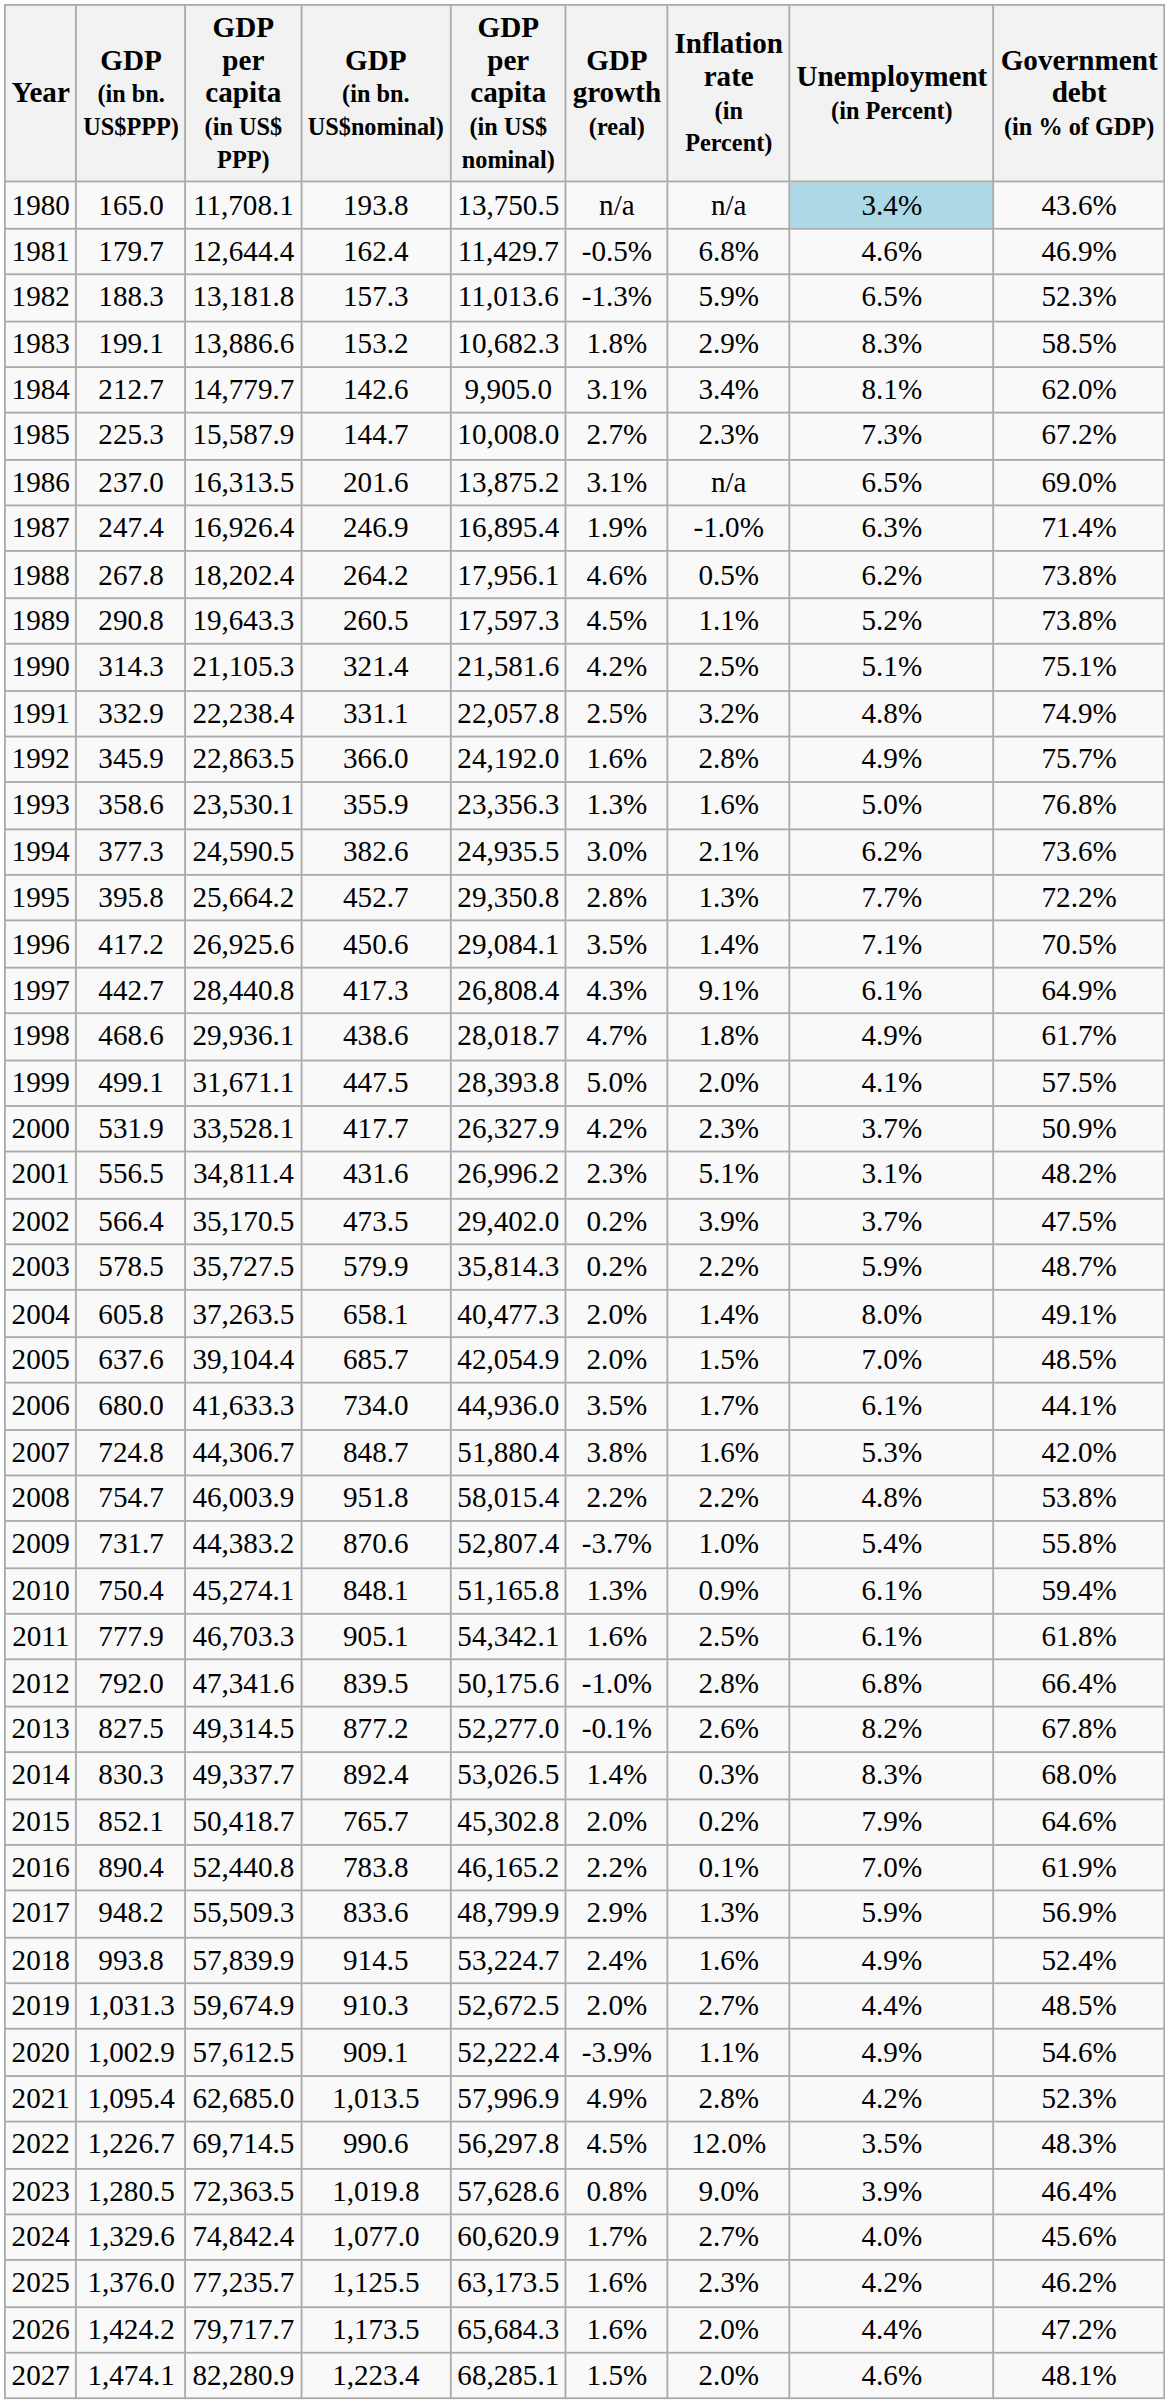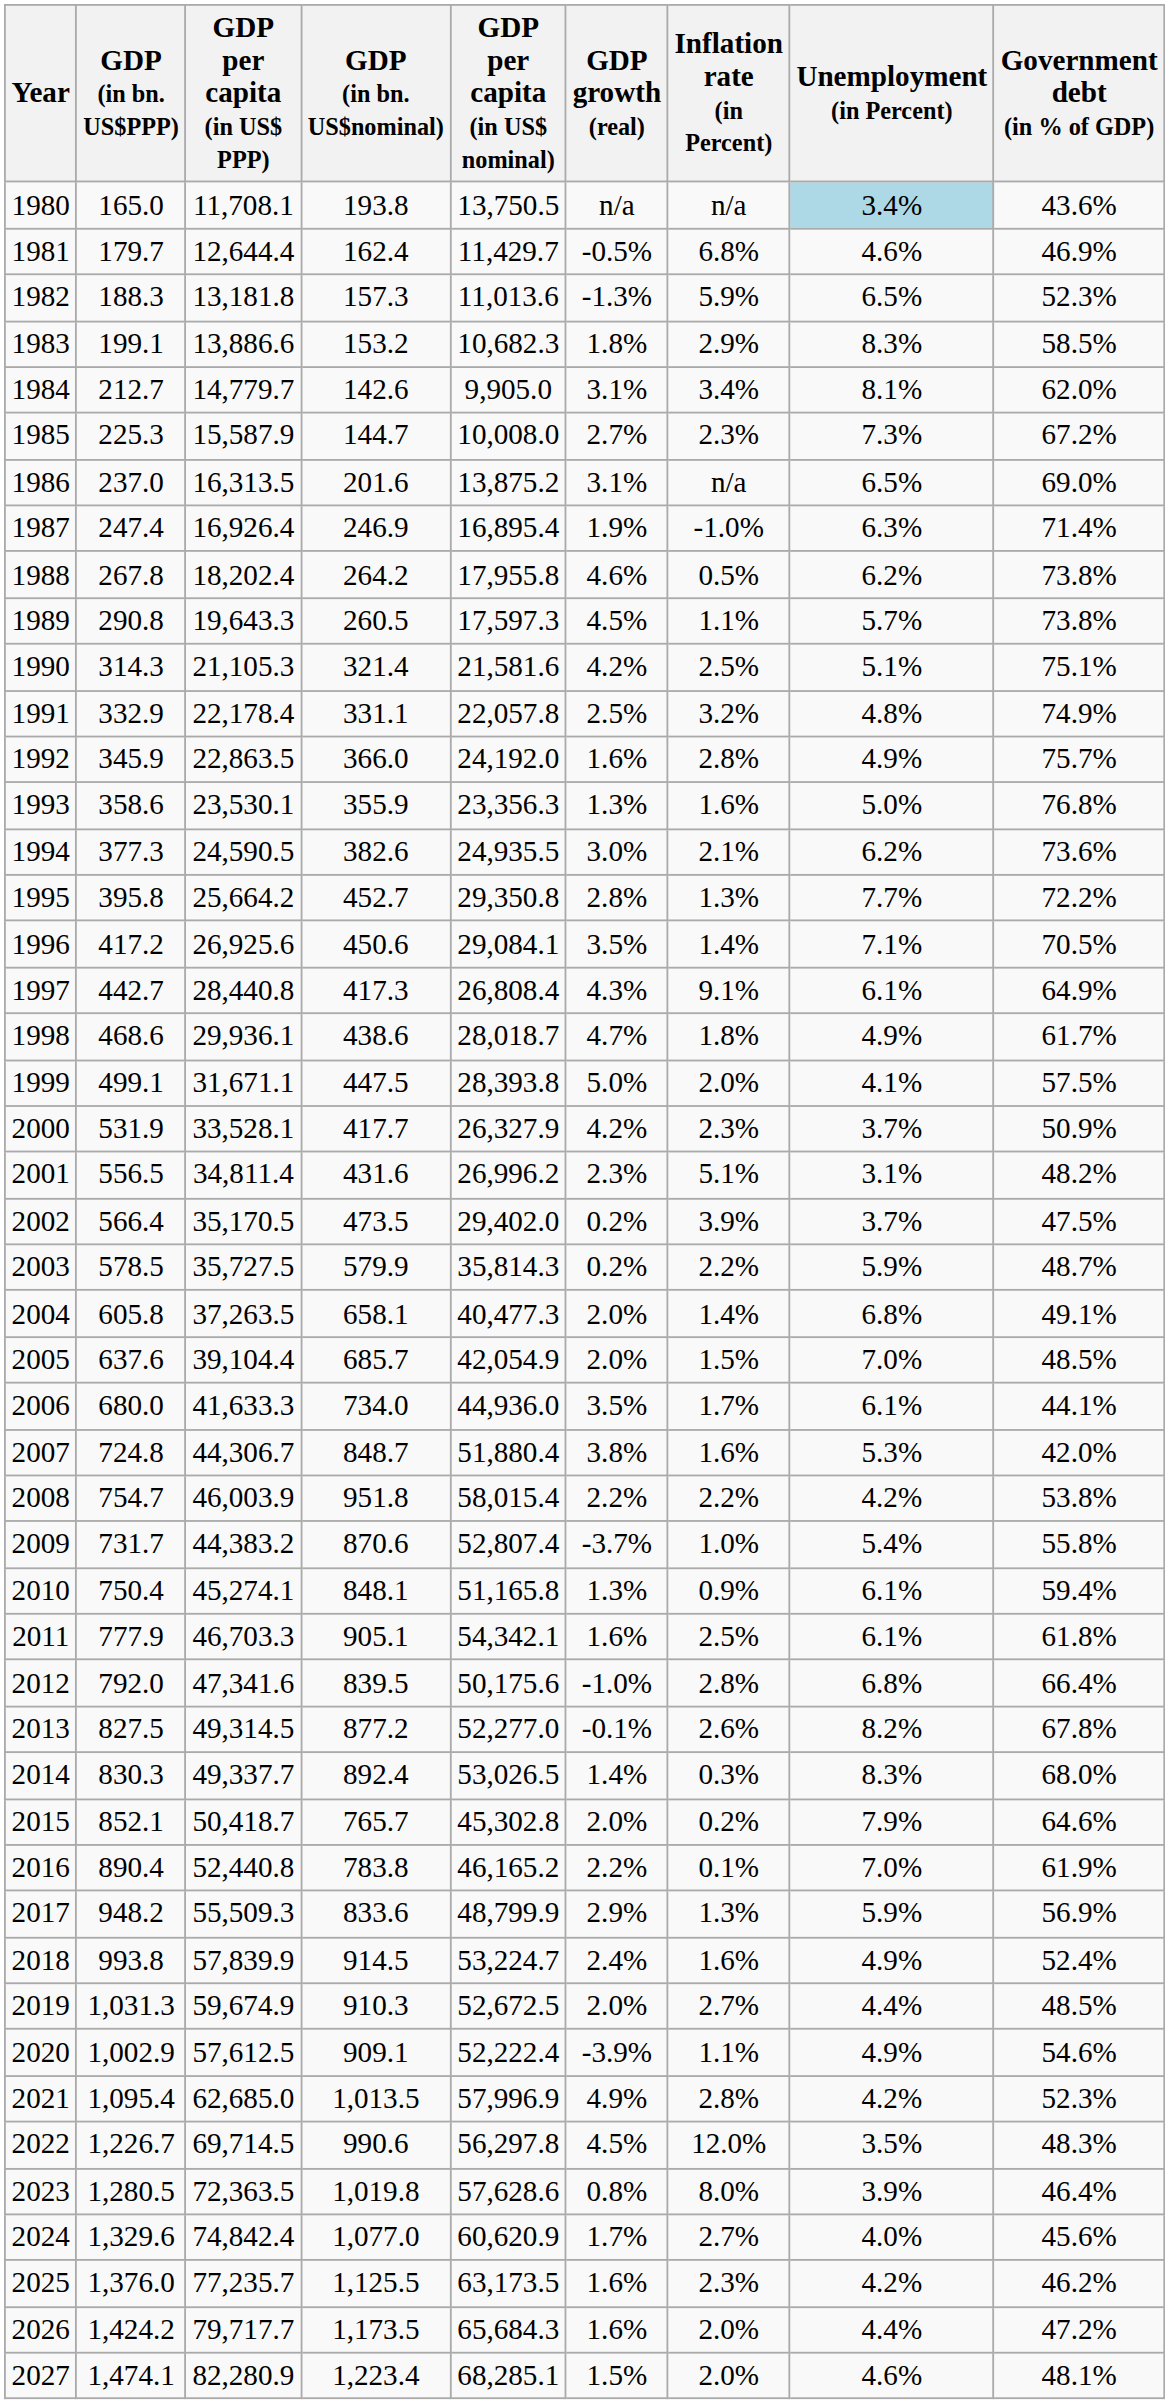 <table class="wikitable sortable sticky-header" style="text-align:center;">
 <tr>
 <th>Year</th>
 <th>GDP<br><small>(in bn. US$PPP)</small></th>
 <th>GDP per capita<br><small>(in US$ PPP)</small></th>
 <th>GDP<br><small>(in bn. US$nominal)</small></th>
 <th>GDP per capita<br><small>(in US$ nominal)</small></th>
 <th>GDP growth<br><small>(real)</small></th>
 <th>Inflation rate<br><small>(in Percent)</small></th>
 <th>Unemployment<br><small>(in Percent)</small></th>
 <th>Government debt<br><small>(in % of GDP)</small></th>
 </tr>
 <tr>
 <td>1980</td>
 <td>165.0</td>
 <td>11,708.1</td>
 <td>193.8</td>
 <td>13,750.5</td>
 <td>n/a</td>
 <td>n/a</td>
 <td style="background: lightblue;">3.4%</td>
 <td>43.6%</td>
 </tr>
 <tr>
 <td>1981</td>
 <td>179.7</td>
 <td>12,644.4</td>
 <td>162.4</td>
 <td>11,429.7</td>
 <td>-0.5%</td>
 <td>6.8%</td>
 <td>4.6%</td>
 <td>46.9%</td>
 </tr>
 <tr>
 <td>1982</td>
 <td>188.3</td>
 <td>13,181.8</td>
 <td>157.3</td>
 <td>11,013.6</td>
 <td>-1.3%</td>
 <td>5.9%</td>
 <td>6.5%</td>
 <td>52.3%</td>
 </tr>
 <tr>
 <td>1983</td>
 <td>199.1</td>
 <td>13,886.6</td>
 <td>153.2</td>
 <td>10,682.3</td>
 <td>1.8%</td>
 <td>2.9%</td>
 <td>8.3%</td>
 <td>58.5%</td>
 </tr>
 <tr>
 <td>1984</td>
 <td>212.7</td>
 <td>14,779.7</td>
 <td>142.6</td>
 <td>9,905.0</td>
 <td>3.1%</td>
 <td>3.4%</td>
 <td>8.1%</td>
 <td>62.0%</td>
 </tr>
 <tr>
 <td>1985</td>
 <td>225.3</td>
 <td>15,587.9</td>
 <td>144.7</td>
 <td>10,008.0</td>
 <td>2.7%</td>
 <td>2.3%</td>
 <td>7.3%</td>
 <td>67.2%</td>
 </tr>
 <tr>
 <td>1986</td>
 <td>237.0</td>
 <td>16,313.5</td>
 <td>201.6</td>
 <td>13,875.2</td>
 <td>3.1%</td>
 <td>n/a</td>
 <td>6.5%</td>
 <td>69.0%</td>
 </tr>
 <tr>
 <td>1987</td>
 <td>247.4</td>
 <td>16,926.4</td>
 <td>246.9</td>
 <td>16,895.4</td>
 <td>1.9%</td>
 <td>-1.0%</td>
 <td>6.3%</td>
 <td>71.4%</td>
 </tr>
 <tr>
 <td>1988</td>
 <td>267.8</td>
 <td>18,202.4</td>
 <td>264.2</td>
-<td>17,956.1</td>
+<td>17,955.8</td>
 <td>4.6%</td>
 <td>0.5%</td>
 <td>6.2%</td>
 <td>73.8%</td>
 </tr>
 <tr>
 <td>1989</td>
 <td>290.8</td>
 <td>19,643.3</td>
 <td>260.5</td>
 <td>17,597.3</td>
 <td>4.5%</td>
 <td>1.1%</td>
-<td>5.2%</td>
+<td>5.7%</td>
 <td>73.8%</td>
 </tr>
 <tr>
 <td>1990</td>
 <td>314.3</td>
 <td>21,105.3</td>
 <td>321.4</td>
 <td>21,581.6</td>
 <td>4.2%</td>
 <td>2.5%</td>
 <td>5.1%</td>
 <td>75.1%</td>
 </tr>
 <tr>
 <td>1991</td>
 <td>332.9</td>
-<td>22,238.4</td>
+<td>22,178.4</td>
 <td>331.1</td>
 <td>22,057.8</td>
 <td>2.5%</td>
 <td>3.2%</td>
 <td>4.8%</td>
 <td>74.9%</td>
 </tr>
 <tr>
 <td>1992</td>
 <td>345.9</td>
 <td>22,863.5</td>
 <td>366.0</td>
 <td>24,192.0</td>
 <td>1.6%</td>
 <td>2.8%</td>
 <td>4.9%</td>
 <td>75.7%</td>
 </tr>
 <tr>
 <td>1993</td>
 <td>358.6</td>
 <td>23,530.1</td>
 <td>355.9</td>
 <td>23,356.3</td>
 <td>1.3%</td>
 <td>1.6%</td>
 <td>5.0%</td>
 <td>76.8%</td>
 </tr>
 <tr>
 <td>1994</td>
 <td>377.3</td>
 <td>24,590.5</td>
 <td>382.6</td>
 <td>24,935.5</td>
 <td>3.0%</td>
 <td>2.1%</td>
 <td>6.2%</td>
 <td>73.6%</td>
 </tr>
 <tr>
 <td>1995</td>
 <td>395.8</td>
 <td>25,664.2</td>
 <td>452.7</td>
 <td>29,350.8</td>
 <td>2.8%</td>
 <td>1.3%</td>
 <td>7.7%</td>
 <td>72.2%</td>
 </tr>
 <tr>
 <td>1996</td>
 <td>417.2</td>
 <td>26,925.6</td>
 <td>450.6</td>
 <td>29,084.1</td>
 <td>3.5%</td>
 <td>1.4%</td>
 <td>7.1%</td>
 <td>70.5%</td>
 </tr>
 <tr>
 <td>1997</td>
 <td>442.7</td>
 <td>28,440.8</td>
 <td>417.3</td>
 <td>26,808.4</td>
 <td>4.3%</td>
 <td>9.1%</td>
 <td>6.1%</td>
 <td>64.9%</td>
 </tr>
 <tr>
 <td>1998</td>
 <td>468.6</td>
 <td>29,936.1</td>
 <td>438.6</td>
 <td>28,018.7</td>
 <td>4.7%</td>
 <td>1.8%</td>
 <td>4.9%</td>
 <td>61.7%</td>
 </tr>
 <tr>
 <td>1999</td>
 <td>499.1</td>
 <td>31,671.1</td>
 <td>447.5</td>
 <td>28,393.8</td>
 <td>5.0%</td>
 <td>2.0%</td>
 <td>4.1%</td>
 <td>57.5%</td>
 </tr>
 <tr>
 <td>2000</td>
 <td>531.9</td>
 <td>33,528.1</td>
 <td>417.7</td>
 <td>26,327.9</td>
 <td>4.2%</td>
 <td>2.3%</td>
 <td>3.7%</td>
 <td>50.9%</td>
 </tr>
 <tr>
 <td>2001</td>
 <td>556.5</td>
 <td>34,811.4</td>
 <td>431.6</td>
 <td>26,996.2</td>
 <td>2.3%</td>
 <td>5.1%</td>
 <td>3.1%</td>
 <td>48.2%</td>
 </tr>
 <tr>
 <td>2002</td>
 <td>566.4</td>
 <td>35,170.5</td>
 <td>473.5</td>
 <td>29,402.0</td>
 <td>0.2%</td>
 <td>3.9%</td>
 <td>3.7%</td>
 <td>47.5%</td>
 </tr>
 <tr>
 <td>2003</td>
 <td>578.5</td>
 <td>35,727.5</td>
 <td>579.9</td>
 <td>35,814.3</td>
 <td>0.2%</td>
 <td>2.2%</td>
 <td>5.9%</td>
 <td>48.7%</td>
 </tr>
 <tr>
 <td>2004</td>
 <td>605.8</td>
 <td>37,263.5</td>
 <td>658.1</td>
 <td>40,477.3</td>
 <td>2.0%</td>
 <td>1.4%</td>
-<td>8.0%</td>
+<td>6.8%</td>
 <td>49.1%</td>
 </tr>
 <tr>
 <td>2005</td>
 <td>637.6</td>
 <td>39,104.4</td>
 <td>685.7</td>
 <td>42,054.9</td>
 <td>2.0%</td>
 <td>1.5%</td>
 <td>7.0%</td>
 <td>48.5%</td>
 </tr>
 <tr>
 <td>2006</td>
 <td>680.0</td>
 <td>41,633.3</td>
 <td>734.0</td>
 <td>44,936.0</td>
 <td>3.5%</td>
 <td>1.7%</td>
 <td>6.1%</td>
 <td>44.1%</td>
 </tr>
 <tr>
 <td>2007</td>
 <td>724.8</td>
 <td>44,306.7</td>
 <td>848.7</td>
 <td>51,880.4</td>
 <td>3.8%</td>
 <td>1.6%</td>
 <td>5.3%</td>
 <td>42.0%</td>
 </tr>
 <tr>
 <td>2008</td>
 <td>754.7</td>
 <td>46,003.9</td>
 <td>951.8</td>
 <td>58,015.4</td>
 <td>2.2%</td>
 <td>2.2%</td>
-<td>4.8%</td>
+<td>4.2%</td>
 <td>53.8%</td>
 </tr>
 <tr>
 <td>2009</td>
 <td>731.7</td>
 <td>44,383.2</td>
 <td>870.6</td>
 <td>52,807.4</td>
 <td>-3.7%</td>
 <td>1.0%</td>
 <td>5.4%</td>
 <td>55.8%</td>
 </tr>
 <tr>
 <td>2010</td>
 <td>750.4</td>
 <td>45,274.1</td>
 <td>848.1</td>
 <td>51,165.8</td>
 <td>1.3%</td>
 <td>0.9%</td>
 <td>6.1%</td>
 <td>59.4%</td>
 </tr>
 <tr>
 <td>2011</td>
 <td>777.9</td>
 <td>46,703.3</td>
 <td>905.1</td>
 <td>54,342.1</td>
 <td>1.6%</td>
 <td>2.5%</td>
 <td>6.1%</td>
 <td>61.8%</td>
 </tr>
 <tr>
 <td>2012</td>
 <td>792.0</td>
 <td>47,341.6</td>
 <td>839.5</td>
 <td>50,175.6</td>
 <td>-1.0%</td>
 <td>2.8%</td>
 <td>6.8%</td>
 <td>66.4%</td>
 </tr>
 <tr>
 <td>2013</td>
 <td>827.5</td>
 <td>49,314.5</td>
 <td>877.2</td>
 <td>52,277.0</td>
 <td>-0.1%</td>
 <td>2.6%</td>
 <td>8.2%</td>
 <td>67.8%</td>
 </tr>
 <tr>
 <td>2014</td>
 <td>830.3</td>
 <td>49,337.7</td>
 <td>892.4</td>
 <td>53,026.5</td>
 <td>1.4%</td>
 <td>0.3%</td>
 <td>8.3%</td>
 <td>68.0%</td>
 </tr>
 <tr>
 <td>2015</td>
 <td>852.1</td>
 <td>50,418.7</td>
 <td>765.7</td>
 <td>45,302.8</td>
 <td>2.0%</td>
 <td>0.2%</td>
 <td>7.9%</td>
 <td>64.6%</td>
 </tr>
 <tr>
 <td>2016</td>
 <td>890.4</td>
 <td>52,440.8</td>
 <td>783.8</td>
 <td>46,165.2</td>
 <td>2.2%</td>
 <td>0.1%</td>
 <td>7.0%</td>
 <td>61.9%</td>
 </tr>
 <tr>
 <td>2017</td>
 <td>948.2</td>
 <td>55,509.3</td>
 <td>833.6</td>
 <td>48,799.9</td>
 <td>2.9%</td>
 <td>1.3%</td>
 <td>5.9%</td>
 <td>56.9%</td>
 </tr>
 <tr>
 <td>2018</td>
 <td>993.8</td>
 <td>57,839.9</td>
 <td>914.5</td>
 <td>53,224.7</td>
 <td>2.4%</td>
 <td>1.6%</td>
 <td>4.9%</td>
 <td>52.4%</td>
 </tr>
 <tr>
 <td>2019</td>
 <td>1,031.3</td>
 <td>59,674.9</td>
 <td>910.3</td>
 <td>52,672.5</td>
 <td>2.0%</td>
 <td>2.7%</td>
 <td>4.4%</td>
 <td>48.5%</td>
 </tr>
 <tr>
 <td>2020</td>
 <td>1,002.9</td>
 <td>57,612.5</td>
 <td>909.1</td>
 <td>52,222.4</td>
 <td>-3.9%</td>
 <td>1.1%</td>
 <td>4.9%</td>
 <td>54.6%</td>
 </tr>
 <tr>
 <td>2021</td>
 <td>1,095.4</td>
 <td>62,685.0</td>
 <td>1,013.5</td>
 <td>57,996.9</td>
 <td>4.9%</td>
 <td>2.8%</td>
 <td>4.2%</td>
 <td>52.3%</td>
 </tr>
 <tr>
 <td>2022</td>
 <td>1,226.7</td>
 <td>69,714.5</td>
 <td>990.6</td>
 <td>56,297.8</td>
 <td>4.5%</td>
 <td>12.0%</td>
 <td>3.5%</td>
 <td>48.3%</td>
 </tr>
 <tr>
 <td>2023</td>
 <td>1,280.5</td>
 <td>72,363.5</td>
 <td>1,019.8</td>
 <td>57,628.6</td>
 <td>0.8%</td>
-<td>9.0%</td>
+<td>8.0%</td>
 <td>3.9%</td>
 <td>46.4%</td>
 </tr>
 <tr>
 <td>2024</td>
 <td>1,329.6</td>
 <td>74,842.4</td>
 <td>1,077.0</td>
 <td>60,620.9</td>
 <td>1.7%</td>
 <td>2.7%</td>
 <td>4.0%</td>
 <td>45.6%</td>
 </tr>
 <tr>
 <td>2025</td>
 <td>1,376.0</td>
 <td>77,235.7</td>
 <td>1,125.5</td>
 <td>63,173.5</td>
 <td>1.6%</td>
 <td>2.3%</td>
 <td>4.2%</td>
 <td>46.2%</td>
 </tr>
 <tr>
 <td>2026</td>
 <td>1,424.2</td>
 <td>79,717.7</td>
 <td>1,173.5</td>
 <td>65,684.3</td>
 <td>1.6%</td>
 <td>2.0%</td>
 <td>4.4%</td>
 <td>47.2%</td>
 </tr>
 <tr>
 <td>2027</td>
 <td>1,474.1</td>
 <td>82,280.9</td>
 <td>1,223.4</td>
 <td>68,285.1</td>
 <td>1.5%</td>
 <td>2.0%</td>
 <td>4.6%</td>
 <td>48.1%</td>
 </tr>
 </table>
